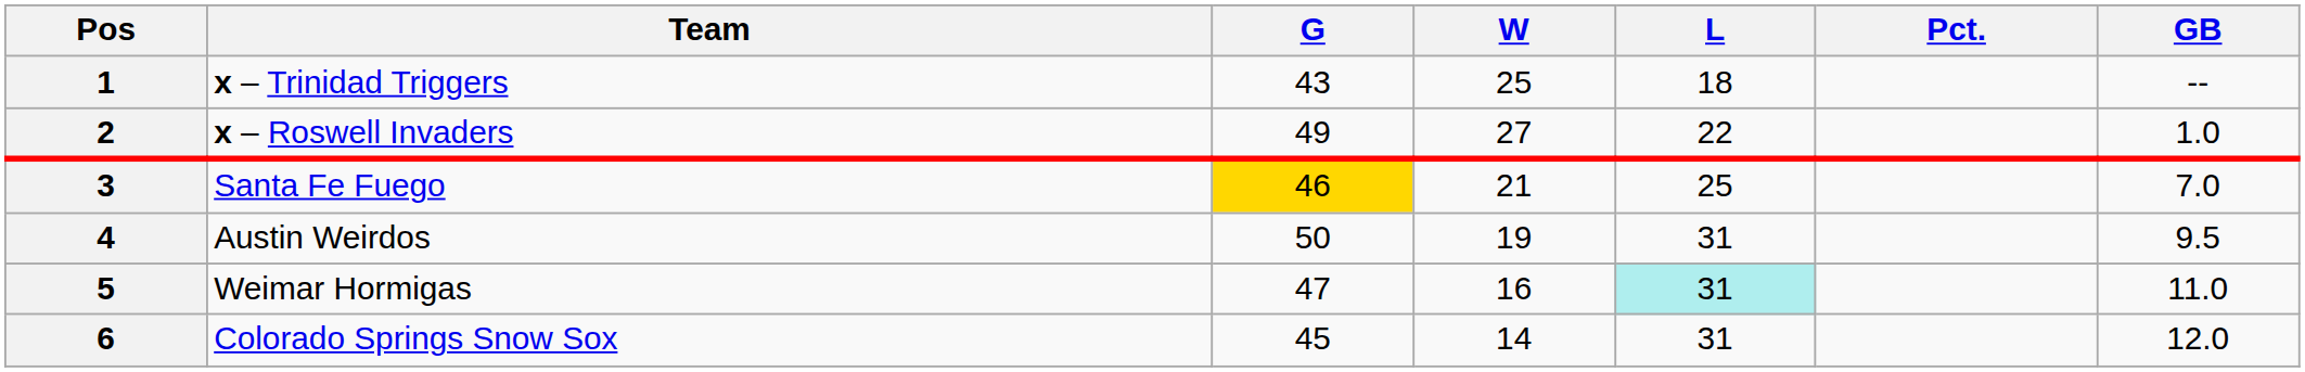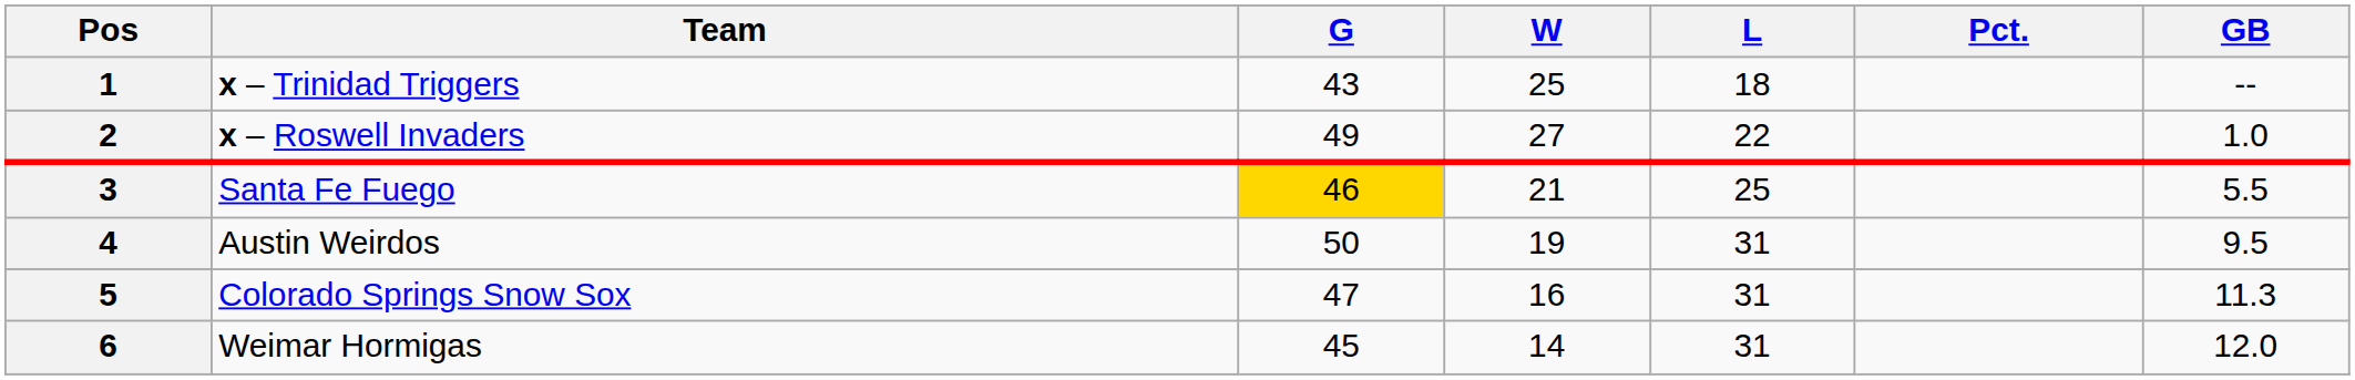 <table class="wikitable plainrowheaders" width="90%" style="text-align:center;">
 <tr>
 <th scope="col" width="5%">Pos</th>
 <th scope="col" width="25%">Team</th>
 <th scope="col" width="5%"><a href='#'>G</a></th>
 <th scope="col" width="5%"><a href='#'>W</a></th>
 <th scope="col" width="5%"><a href='#'>L</a></th>
 <th scope="col" width="7%"><a href='#'>Pct.</a></th>
 <th scope="col" width="5%"><a href='#'>GB</a></th>
 </tr>
 <tr>
 <th>1</th>
 <td style="text-align:left;"><strong>x</strong> – <a href='#'>Trinidad Triggers</a></td>
 <td>43</td>
 <td>25</td>
 <td>18</td>
 <td></td>
 <td>--</td>
 </tr>
 <tr>
 <th>2</th>
 <td style="text-align:left;"><strong>x</strong> – <a href='#'>Roswell Invaders</a></td>
 <td>49</td>
 <td>27</td>
 <td>22</td>
 <td></td>
 <td>1.0</td>
 </tr>
 <tr>
 </tr>
 <tr |- style="border-top:3px solid red;">
 <th>3</th>
 <td style="text-align:left;"><a href='#'>Santa Fe Fuego</a></td>
 <td style="background: gold;">46</td>
 <td>21</td>
 <td>25</td>
 <td></td>
-<td>7.0</td>
+<td>5.5</td>
 </tr>
 <tr>
 <th>4</th>
 <td style="text-align:left;">Austin Weirdos</td>
 <td>50</td>
 <td>19</td>
 <td>31</td>
 <td></td>
 <td>9.5</td>
 </tr>
 <tr>
 <th>5</th>
-<td style="text-align:left;">Weimar Hormigas</td>
+<td style="text-align:left;"><a href='#'>Colorado Springs Snow Sox</a></td>
 <td>47</td>
 <td>16</td>
-<td style="background: paleturquoise;">31</td>
+<td>31</td>
 <td></td>
-<td>11.0</td>
+<td>11.3</td>
 </tr>
 <tr>
 <th>6</th>
-<td style="text-align:left;"><a href='#'>Colorado Springs Snow Sox</a></td>
+<td style="text-align:left;">Weimar Hormigas</td>
 <td>45</td>
 <td>14</td>
 <td>31</td>
 <td></td>
 <td>12.0</td>
 </tr>
 </table>
